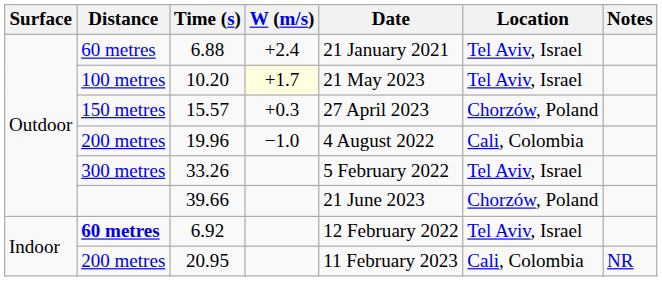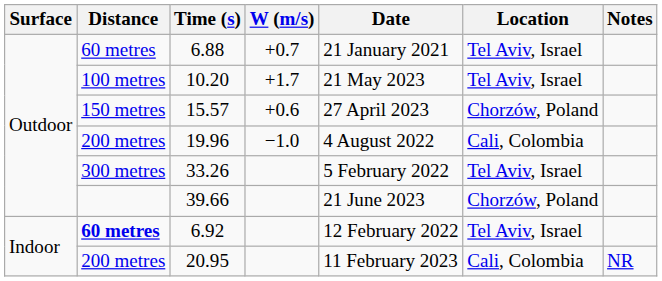 <table class=wikitable>
 <tr>
 <th>Surface</th>
 <th>Distance</th>
 <th>Time (<a href='#'>s</a>)</th>
 <th><a href='#'>W</a> (<a href='#'>m/s</a>)</th>
 <th>Date</th>
 <th>Location</th>
 <th>Notes</th>
 </tr>
 <tr>
 <td rowspan=6>Outdoor</td>
 <td><a href='#'>60 metres</a></td>
 <td style="text-align:center;">6.88</td>
-<td style="text-align:center;">+2.4</td>
+<td style="text-align:center;">+0.7</td>
 <td>21 January 2021</td>
 <td><a href='#'>Tel Aviv</a>, Israel</td>
 <td></td>
 </tr>
 <tr>
 <td><a href='#'>100 metres</a></td>
 <td style="text-align:center;">10.20</td>
-<td style="background: lightyellow; text-align:center;">+1.7</td>
+<td style="text-align:center;">+1.7</td>
 <td>21 May 2023</td>
 <td><a href='#'>Tel Aviv</a>, Israel</td>
 <td></td>
 </tr>
 <tr>
 <td><a href='#'>150 metres</a></td>
 <td style="text-align:center;">15.57</td>
-<td style="text-align:center;">+0.3</td>
+<td style="text-align:center;">+0.6</td>
 <td>27 April 2023</td>
 <td><a href='#'>Chorzów</a>, Poland</td>
 <td></td>
 </tr>
 <tr>
 <td><a href='#'>200 metres</a></td>
 <td style="text-align:center;">19.96</td>
 <td style="text-align:center;">−1.0</td>
 <td>4 August 2022</td>
 <td><a href='#'>Cali</a>, Colombia</td>
 <td>  </td>
 </tr>
 <tr>
 <td><a href='#'>300 metres</a></td>
 <td style="text-align:center;">33.26</td>
 <td></td>
 <td>5 February 2022</td>
 <td><a href='#'>Tel Aviv</a>, Israel</td>
 <td></td>
 </tr>
 <tr>
 <td></td>
 <td style="text-align:center;">39.66</td>
 <td></td>
 <td>21 June 2023</td>
 <td><a href='#'>Chorzów</a>, Poland</td>
 <td></td>
 </tr>
 <tr>
 <td rowspan=2>Indoor</td>
 <td><strong><a href='#'>60 metres</a></strong></td>
 <td style="text-align:center;">6.92</td>
 <td></td>
 <td>12 February 2022</td>
 <td><a href='#'>Tel Aviv</a>, Israel</td>
 <td></td>
 </tr>
 <tr>
 <td><a href='#'>200 metres</a></td>
 <td style="text-align:center;">20.95</td>
 <td></td>
 <td>11 February 2023</td>
 <td><a href='#'>Cali</a>, Colombia</td>
 <td><a href='#'>NR</a></td>
 </tr>
 </table>
